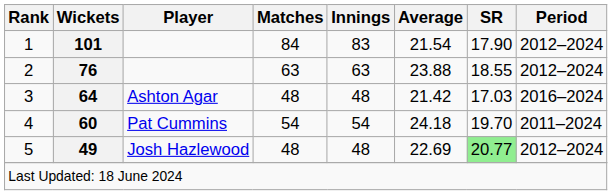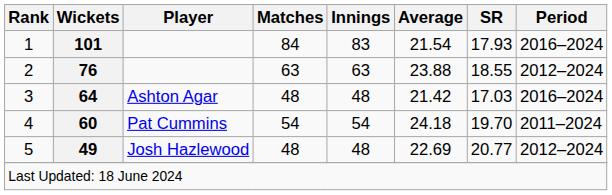 <table class="wikitable plainrowheaders sortable">
 <tr>
 <th scope=col>Rank</th>
 <th scope=col>Wickets</th>
 <th scope=col>Player</th>
 <th scope=col>Matches</th>
 <th scope=col>Innings</th>
 <th scope=col>Average</th>
 <th scope=col>SR</th>
 <th scope=col>Period</th>
 </tr>
 <tr>
 <td align=center>1</td>
 <th scope=row style=text-align:center;>101</th>
 <td></td>
 <td align=center>84</td>
 <td align=center>83</td>
 <td align=center>21.54</td>
-<td align=center>17.90</td>
-<td>2012–2024</td>
+<td align=center>17.93</td>
+<td>2016–2024</td>
 </tr>
 <tr>
 <td align=center>2</td>
 <th scope=row style=text-align:center;>76</th>
 <td></td>
 <td align=center>63</td>
 <td align=center>63</td>
 <td align=center>23.88</td>
 <td align=center>18.55</td>
 <td>2012–2024</td>
 </tr>
 <tr>
 <td align=center>3</td>
 <th scope=row style=text-align:center;>64</th>
 <td><a href='#'>Ashton Agar</a></td>
 <td align=center>48</td>
 <td align=center>48</td>
 <td align=center>21.42</td>
 <td align=center>17.03</td>
 <td>2016–2024</td>
 </tr>
 <tr>
 <td align=center>4</td>
 <th scope=row style=text-align:center;>60</th>
 <td><a href='#'>Pat Cummins</a></td>
 <td align=center>54</td>
 <td align=center>54</td>
 <td align=center>24.18</td>
 <td align=center>19.70</td>
 <td>2011–2024</td>
 </tr>
 <tr>
 <td align=center>5</td>
 <th scope=row style=text-align:center;>49</th>
 <td><a href='#'>Josh Hazlewood</a></td>
 <td align=center>48</td>
 <td align=center>48</td>
 <td align=center>22.69</td>
-<td align=center style="background: lightgreen;">20.77</td>
+<td align=center>20.77</td>
 <td>2012–2024</td>
 </tr>
 <tr>
 </tr>
 <tr class=sortbottom>
 <td colspan=9><small>Last Updated: 18 June 2024</small></td>
 </tr>
 </table>
